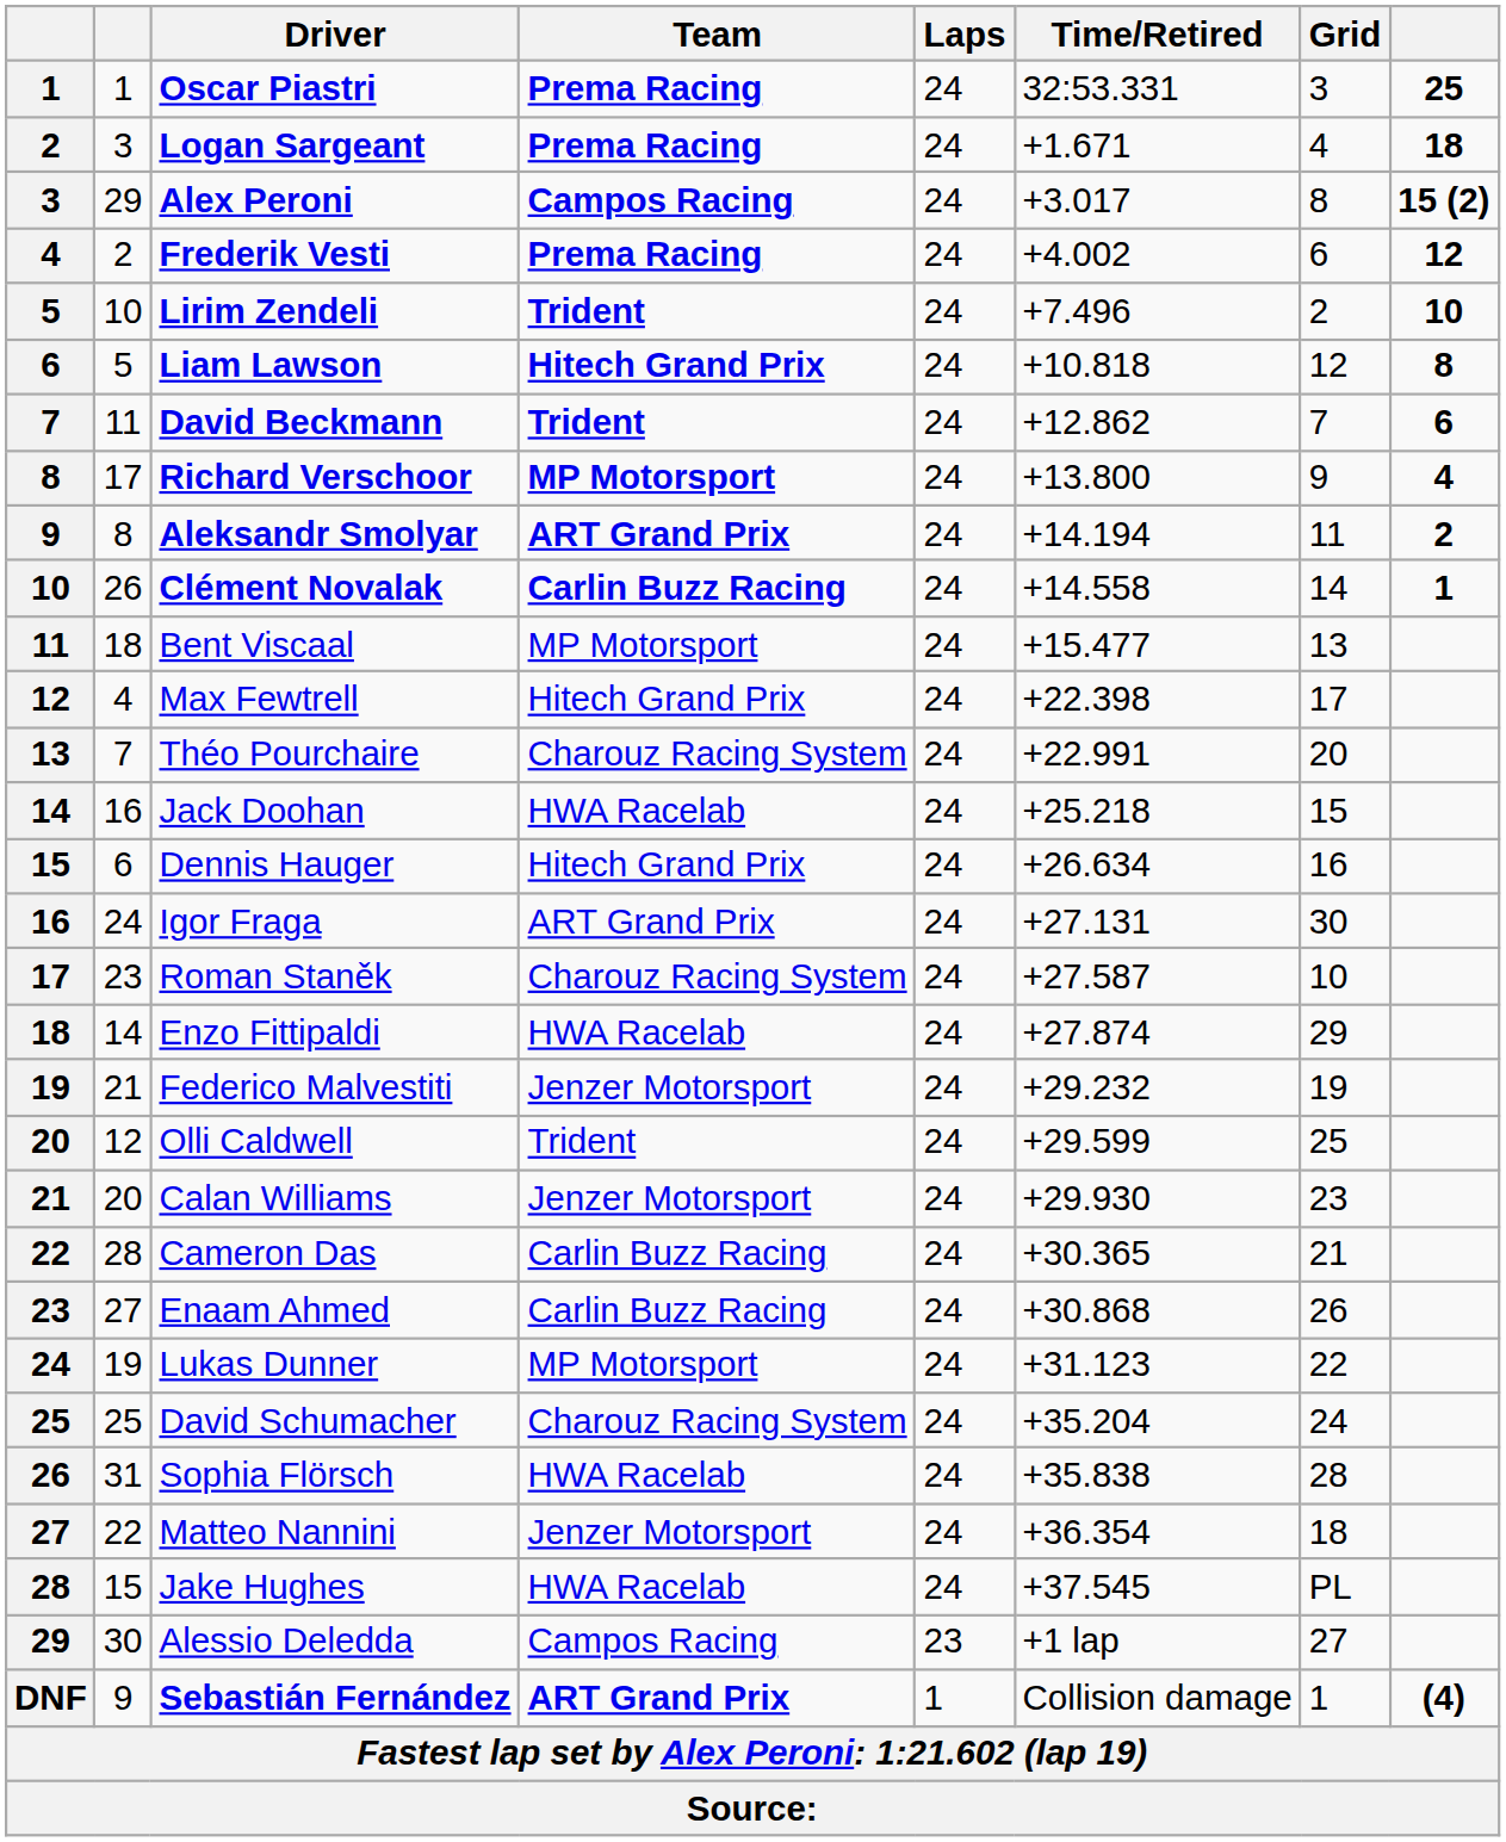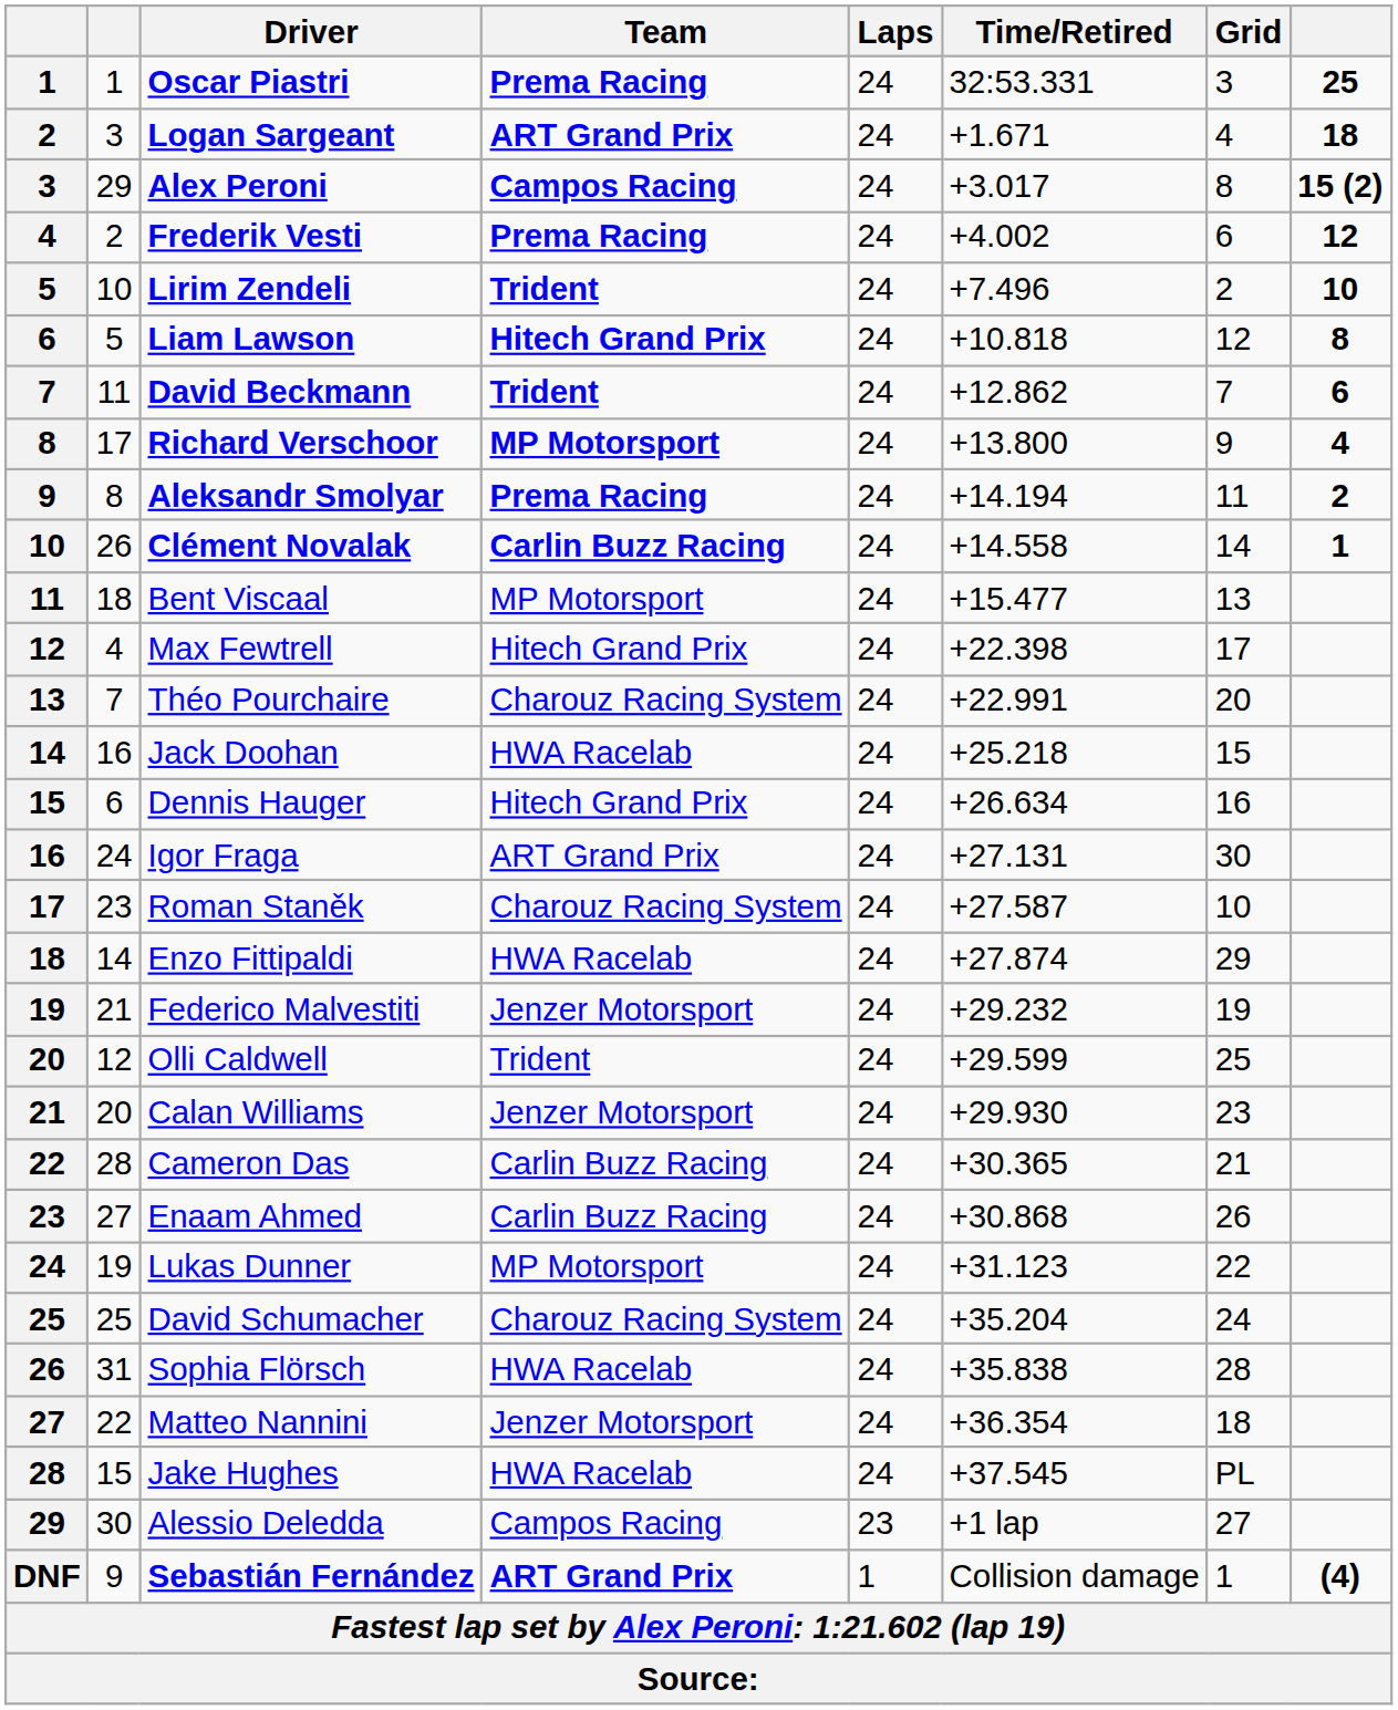 <table class="wikitable" style="font-size:85%">
 <tr>
 <th></th>
 <th></th>
 <th>Driver</th>
 <th>Team</th>
 <th>Laps</th>
 <th>Time/Retired</th>
 <th>Grid</th>
 <th></th>
 </tr>
 <tr>
 <th>1</th>
 <td align="center">1</td>
 <td> <strong><a href='#'>Oscar Piastri</a></strong></td>
 <td><strong><a href='#'>Prema Racing</a></strong></td>
 <td>24</td>
 <td>32:53.331</td>
 <td>3</td>
 <td align="center"><strong>25</strong></td>
 </tr>
 <tr>
 <th>2</th>
 <td align="center">3</td>
 <td> <strong><a href='#'>Logan Sargeant</a></strong></td>
-<td><strong><a href='#'>Prema Racing</a></strong></td>
+<td><strong><a href='#'>ART Grand Prix</a></strong></td>
 <td>24</td>
 <td>+1.671</td>
 <td>4</td>
 <td align="center"><strong>18</strong></td>
 </tr>
 <tr>
 <th>3</th>
 <td align="center">29</td>
 <td> <strong><a href='#'>Alex Peroni</a></strong></td>
 <td><strong><a href='#'>Campos Racing</a></strong></td>
 <td>24</td>
 <td>+3.017</td>
 <td>8</td>
 <td align="center"><strong>15 (2)</strong></td>
 </tr>
 <tr>
 <th>4</th>
 <td align="center">2</td>
 <td> <strong><a href='#'>Frederik Vesti</a></strong></td>
 <td><strong><a href='#'>Prema Racing</a></strong></td>
 <td>24</td>
 <td>+4.002</td>
 <td>6</td>
 <td align="center"><strong>12</strong></td>
 </tr>
 <tr>
 <th>5</th>
 <td align="center">10</td>
 <td> <strong><a href='#'>Lirim Zendeli</a></strong></td>
 <td><strong><a href='#'>Trident</a></strong></td>
 <td>24</td>
 <td>+7.496</td>
 <td>2</td>
 <td align="center"><strong>10</strong></td>
 </tr>
 <tr>
 <th>6</th>
 <td align="center">5</td>
 <td> <strong><a href='#'>Liam Lawson</a></strong></td>
 <td><strong><a href='#'>Hitech Grand Prix</a></strong></td>
 <td>24</td>
 <td>+10.818</td>
 <td>12</td>
 <td align="center"><strong>8</strong></td>
 </tr>
 <tr>
 <th>7</th>
 <td align="center">11</td>
 <td> <strong><a href='#'>David Beckmann</a></strong></td>
 <td><strong><a href='#'>Trident</a></strong></td>
 <td>24</td>
 <td>+12.862</td>
 <td>7</td>
 <td align="center"><strong>6</strong></td>
 </tr>
 <tr>
 <th>8</th>
 <td align="center">17</td>
 <td> <strong><a href='#'>Richard Verschoor</a></strong></td>
 <td><strong><a href='#'>MP Motorsport</a></strong></td>
 <td>24</td>
 <td>+13.800</td>
 <td>9</td>
 <td align="center"><strong>4</strong></td>
 </tr>
 <tr>
 <th>9</th>
 <td align="center">8</td>
 <td> <strong><a href='#'>Aleksandr Smolyar</a></strong></td>
-<td><strong><a href='#'>ART Grand Prix</a></strong></td>
+<td><strong><a href='#'>Prema Racing</a></strong></td>
 <td>24</td>
 <td>+14.194</td>
 <td>11</td>
 <td align="center"><strong>2</strong></td>
 </tr>
 <tr>
 <th>10</th>
 <td align="center">26</td>
 <td> <strong><a href='#'>Clément Novalak</a></strong></td>
 <td><strong><a href='#'>Carlin Buzz Racing</a></strong></td>
 <td>24</td>
 <td>+14.558</td>
 <td>14</td>
 <td align="center"><strong>1</strong></td>
 </tr>
 <tr>
 <th>11</th>
 <td align="center">18</td>
 <td> <a href='#'>Bent Viscaal</a></td>
 <td><a href='#'>MP Motorsport</a></td>
 <td>24</td>
 <td>+15.477</td>
 <td>13</td>
 <td align="center"></td>
 </tr>
 <tr>
 <th>12</th>
 <td align="center">4</td>
 <td> <a href='#'>Max Fewtrell</a></td>
 <td><a href='#'>Hitech Grand Prix</a></td>
 <td>24</td>
 <td>+22.398</td>
 <td>17</td>
 <td align="center"></td>
 </tr>
 <tr>
 <th>13</th>
 <td align="center">7</td>
 <td> <a href='#'>Théo Pourchaire</a></td>
 <td><a href='#'>Charouz Racing System</a></td>
 <td>24</td>
 <td>+22.991</td>
 <td>20</td>
 <td align="center"></td>
 </tr>
 <tr>
 <th>14</th>
 <td align="center">16</td>
 <td> <a href='#'>Jack Doohan</a></td>
 <td><a href='#'>HWA Racelab</a></td>
 <td>24</td>
 <td>+25.218</td>
 <td>15</td>
 <td align="center"></td>
 </tr>
 <tr>
 <th>15</th>
 <td align="center">6</td>
 <td> <a href='#'>Dennis Hauger</a></td>
 <td><a href='#'>Hitech Grand Prix</a></td>
 <td>24</td>
 <td>+26.634</td>
 <td>16</td>
 <td align="center"></td>
 </tr>
 <tr>
 <th>16</th>
 <td align="center">24</td>
 <td> <a href='#'>Igor Fraga</a></td>
 <td><a href='#'>ART Grand Prix</a></td>
 <td>24</td>
 <td>+27.131</td>
 <td>30</td>
 <td align="center"></td>
 </tr>
 <tr>
 <th>17</th>
 <td align="center">23</td>
 <td> <a href='#'>Roman Staněk</a></td>
 <td><a href='#'>Charouz Racing System</a></td>
 <td>24</td>
 <td>+27.587</td>
 <td>10</td>
 <td align="center"></td>
 </tr>
 <tr>
 <th>18</th>
 <td align="center">14</td>
 <td> <a href='#'>Enzo Fittipaldi</a></td>
 <td><a href='#'>HWA Racelab</a></td>
 <td>24</td>
 <td>+27.874</td>
 <td>29</td>
 <td align="center"></td>
 </tr>
 <tr>
 <th>19</th>
 <td align="center">21</td>
 <td> <a href='#'>Federico Malvestiti</a></td>
 <td><a href='#'>Jenzer Motorsport</a></td>
 <td>24</td>
 <td>+29.232</td>
 <td>19</td>
 <td align="center"></td>
 </tr>
 <tr>
 <th>20</th>
 <td align="center">12</td>
 <td> <a href='#'>Olli Caldwell</a></td>
 <td><a href='#'>Trident</a></td>
 <td>24</td>
 <td>+29.599</td>
 <td>25</td>
 <td align="center"></td>
 </tr>
 <tr>
 <th>21</th>
 <td align="center">20</td>
 <td> <a href='#'>Calan Williams</a></td>
 <td><a href='#'>Jenzer Motorsport</a></td>
 <td>24</td>
 <td>+29.930</td>
 <td>23</td>
 <td align="center"></td>
 </tr>
 <tr>
 <th>22</th>
 <td align="center">28</td>
 <td> <a href='#'>Cameron Das</a></td>
 <td><a href='#'>Carlin Buzz Racing</a></td>
 <td>24</td>
 <td>+30.365</td>
 <td>21</td>
 <td align="center"></td>
 </tr>
 <tr>
 <th>23</th>
 <td align="center">27</td>
 <td> <a href='#'>Enaam Ahmed</a></td>
 <td><a href='#'>Carlin Buzz Racing</a></td>
 <td>24</td>
 <td>+30.868</td>
 <td>26</td>
 <td align="center"></td>
 </tr>
 <tr>
 <th>24</th>
 <td align="center">19</td>
 <td> <a href='#'>Lukas Dunner</a></td>
 <td><a href='#'>MP Motorsport</a></td>
 <td>24</td>
 <td>+31.123</td>
 <td>22</td>
 <td align="center"></td>
 </tr>
 <tr>
 <th>25</th>
 <td align="center">25</td>
 <td> <a href='#'>David Schumacher</a></td>
 <td><a href='#'>Charouz Racing System</a></td>
 <td>24</td>
 <td>+35.204</td>
 <td>24</td>
 <td align="center"></td>
 </tr>
 <tr>
 <th>26</th>
 <td align="center">31</td>
 <td> <a href='#'>Sophia Flörsch</a></td>
 <td><a href='#'>HWA Racelab</a></td>
 <td>24</td>
 <td>+35.838</td>
 <td>28</td>
 <td align="center"></td>
 </tr>
 <tr>
 <th>27</th>
 <td align="center">22</td>
 <td> <a href='#'>Matteo Nannini</a></td>
 <td><a href='#'>Jenzer Motorsport</a></td>
 <td>24</td>
 <td>+36.354</td>
 <td>18</td>
 <td align="center"></td>
 </tr>
 <tr>
 <th>28</th>
 <td align="center">15</td>
 <td> <a href='#'>Jake Hughes</a></td>
 <td><a href='#'>HWA Racelab</a></td>
 <td>24</td>
 <td>+37.545</td>
 <td>PL</td>
 <td align="center"></td>
 </tr>
 <tr>
 <th>29</th>
 <td align="center">30</td>
 <td> <a href='#'>Alessio Deledda</a></td>
 <td><a href='#'>Campos Racing</a></td>
 <td>23</td>
 <td>+1 lap</td>
 <td>27</td>
 <td align="center"></td>
 </tr>
 <tr>
 <th>DNF</th>
 <td align="center">9</td>
 <td> <strong><a href='#'>Sebastián Fernández</a></strong></td>
 <td><strong><a href='#'>ART Grand Prix</a></strong></td>
 <td>1</td>
 <td>Collision damage</td>
 <td>1</td>
 <td align="center"><strong>(4)</strong></td>
 </tr>
 <tr>
 <th align=center colspan=8><em>Fastest lap set by  <a href='#'>Alex Peroni</a>: 1:21.602 (lap 19)</em></th>
 </tr>
 <tr>
 <th colspan=8>Source:</th>
 </tr>
 </table>
